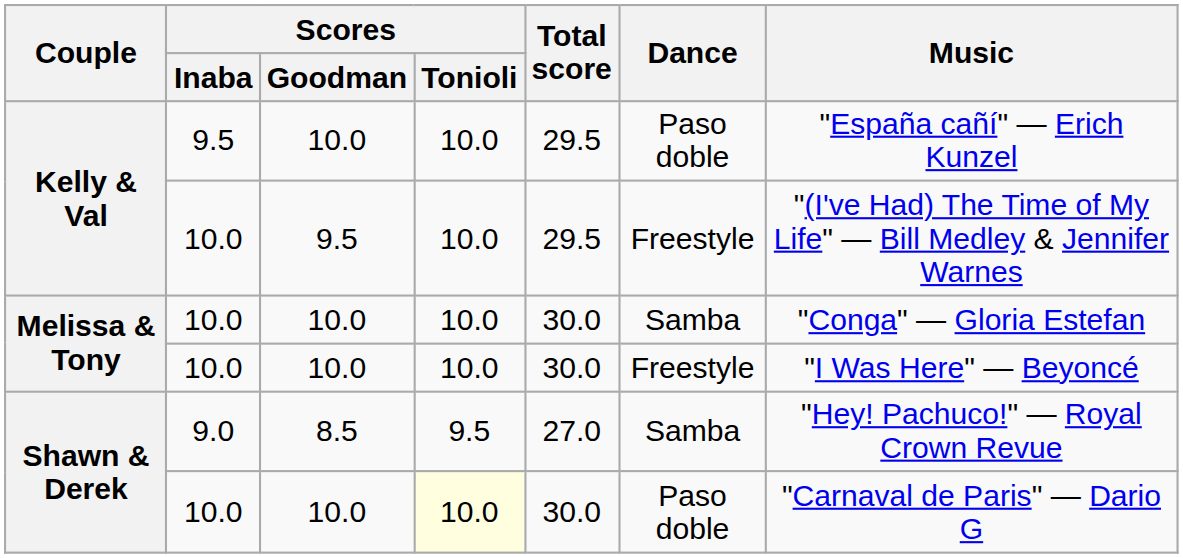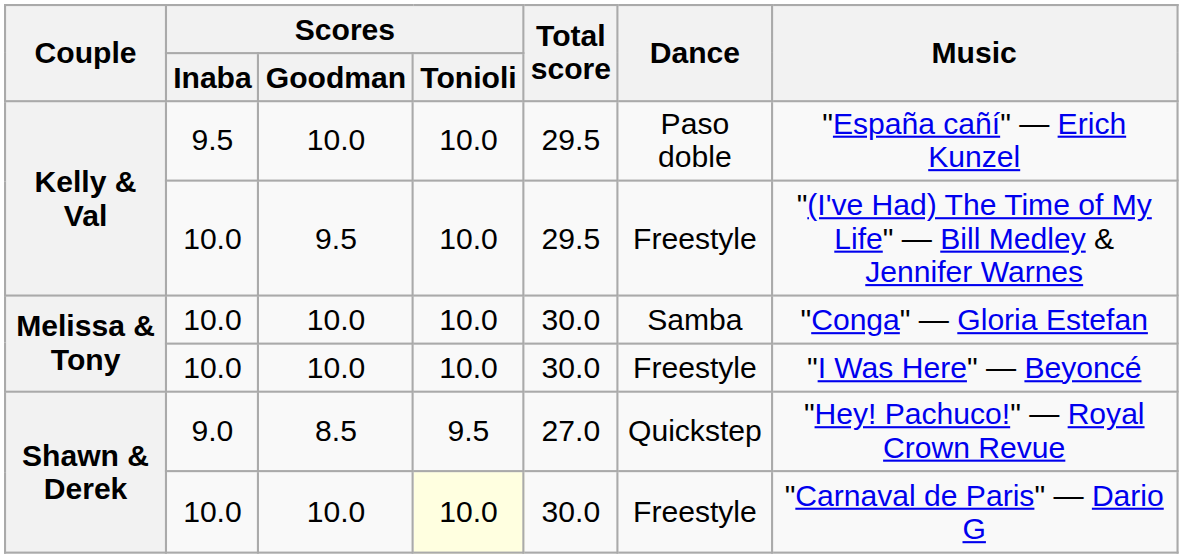 <table class="wikitable sortable" style="text-align:center; font-size:90%; width:90%">
 <tr>
 <th scope="col" rowspan=2>Couple</th>
 <th scope="col" colspan=3 class="unsortable">Scores</th>
 <th scope="col" rowspan=2>Total<br>score</th>
 <th scope="col" rowspan=2>Dance</th>
 <th scope="col" rowspan=2 class="unsortable">Music</th>
 </tr>
 <tr>
 <th class="unsortable">Inaba</th>
 <th class="unsortable">Goodman</th>
 <th class="unsortable">Tonioli</th>
 </tr>
 <tr>
 <th scope="row" rowspan=2>Kelly & Val</th>
 <td>9.5</td>
 <td>10.0</td>
 <td>10.0</td>
 <td>29.5</td>
 <td>Paso doble</td>
 <td>"<a href='#'>España cañí</a>" — <a href='#'>Erich Kunzel</a></td>
 </tr>
 <tr>
 <td>10.0</td>
 <td>9.5</td>
 <td>10.0</td>
 <td>29.5</td>
 <td>Freestyle</td>
 <td>"<a href='#'>(I've Had) The Time of My Life</a>" — <a href='#'>Bill Medley</a> & <a href='#'>Jennifer Warnes</a></td>
 </tr>
 <tr>
 <th scope="row" rowspan=2>Melissa & Tony</th>
 <td>10.0</td>
 <td>10.0</td>
 <td>10.0</td>
 <td>30.0</td>
 <td>Samba</td>
 <td>"<a href='#'>Conga</a>" — <a href='#'>Gloria Estefan</a></td>
 </tr>
 <tr>
 <td>10.0</td>
 <td>10.0</td>
 <td>10.0</td>
 <td>30.0</td>
 <td>Freestyle</td>
 <td>"<a href='#'>I Was Here</a>" — <a href='#'>Beyoncé</a></td>
 </tr>
 <tr>
 <th scope="row" rowspan=2>Shawn & Derek</th>
 <td>9.0</td>
 <td>8.5</td>
 <td>9.5</td>
 <td>27.0</td>
-<td>Samba</td>
+<td>Quickstep</td>
 <td>"<a href='#'>Hey! Pachuco!</a>" — <a href='#'>Royal Crown Revue</a></td>
 </tr>
 <tr>
 <td>10.0</td>
 <td>10.0</td>
 <td style="background: lightyellow;">10.0</td>
 <td>30.0</td>
-<td>Paso doble</td>
+<td>Freestyle</td>
 <td>"<a href='#'>Carnaval de Paris</a>" — <a href='#'>Dario G</a></td>
 </tr>
 </table>
